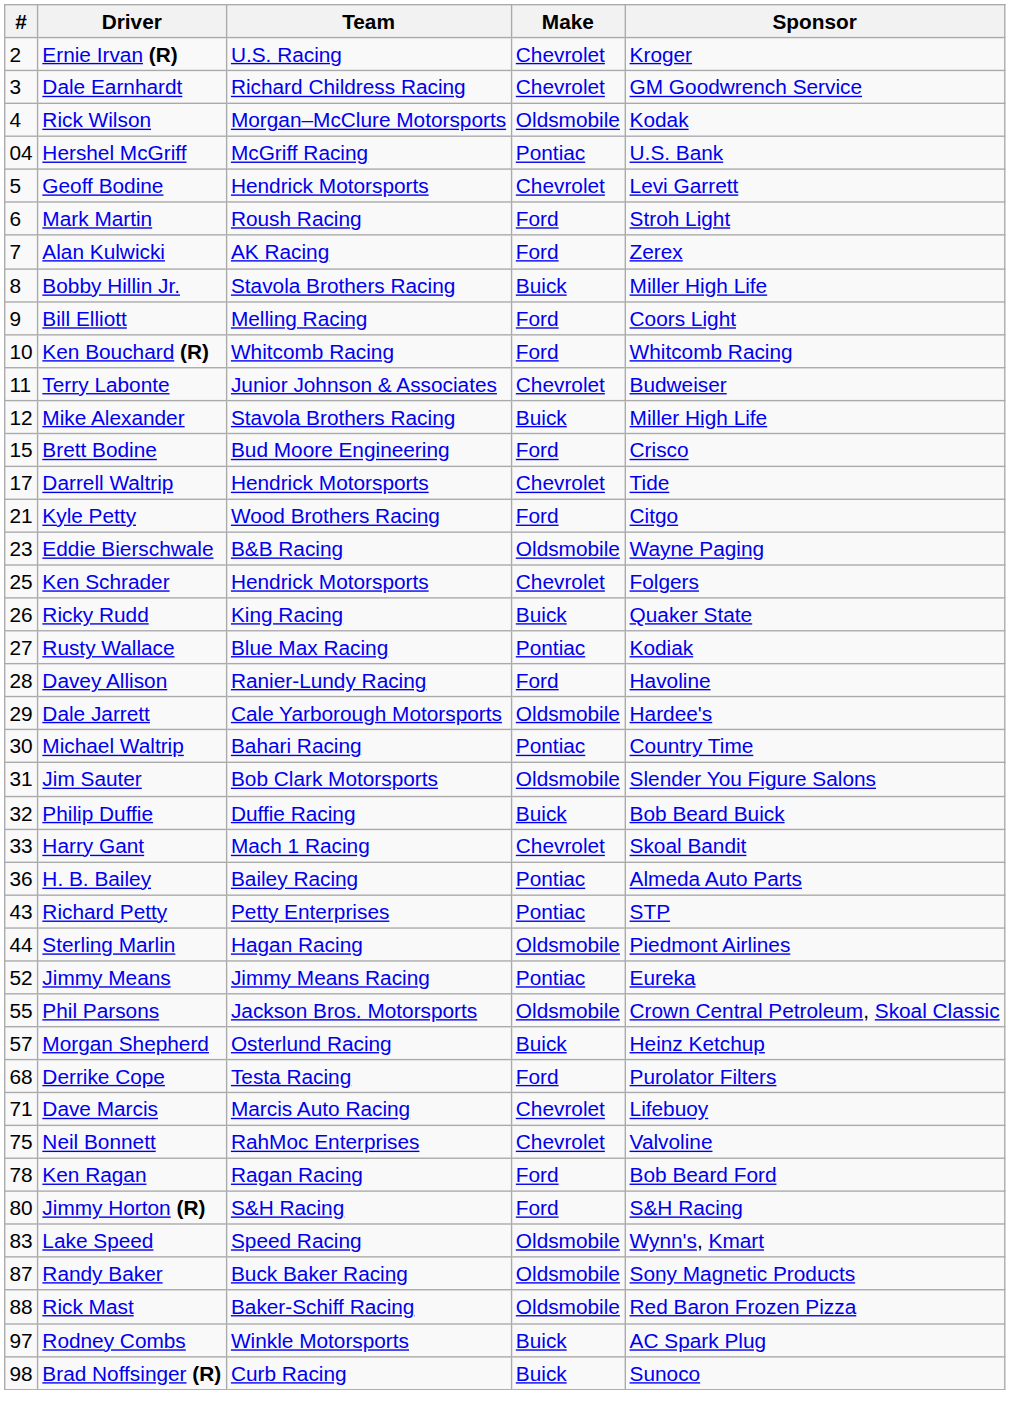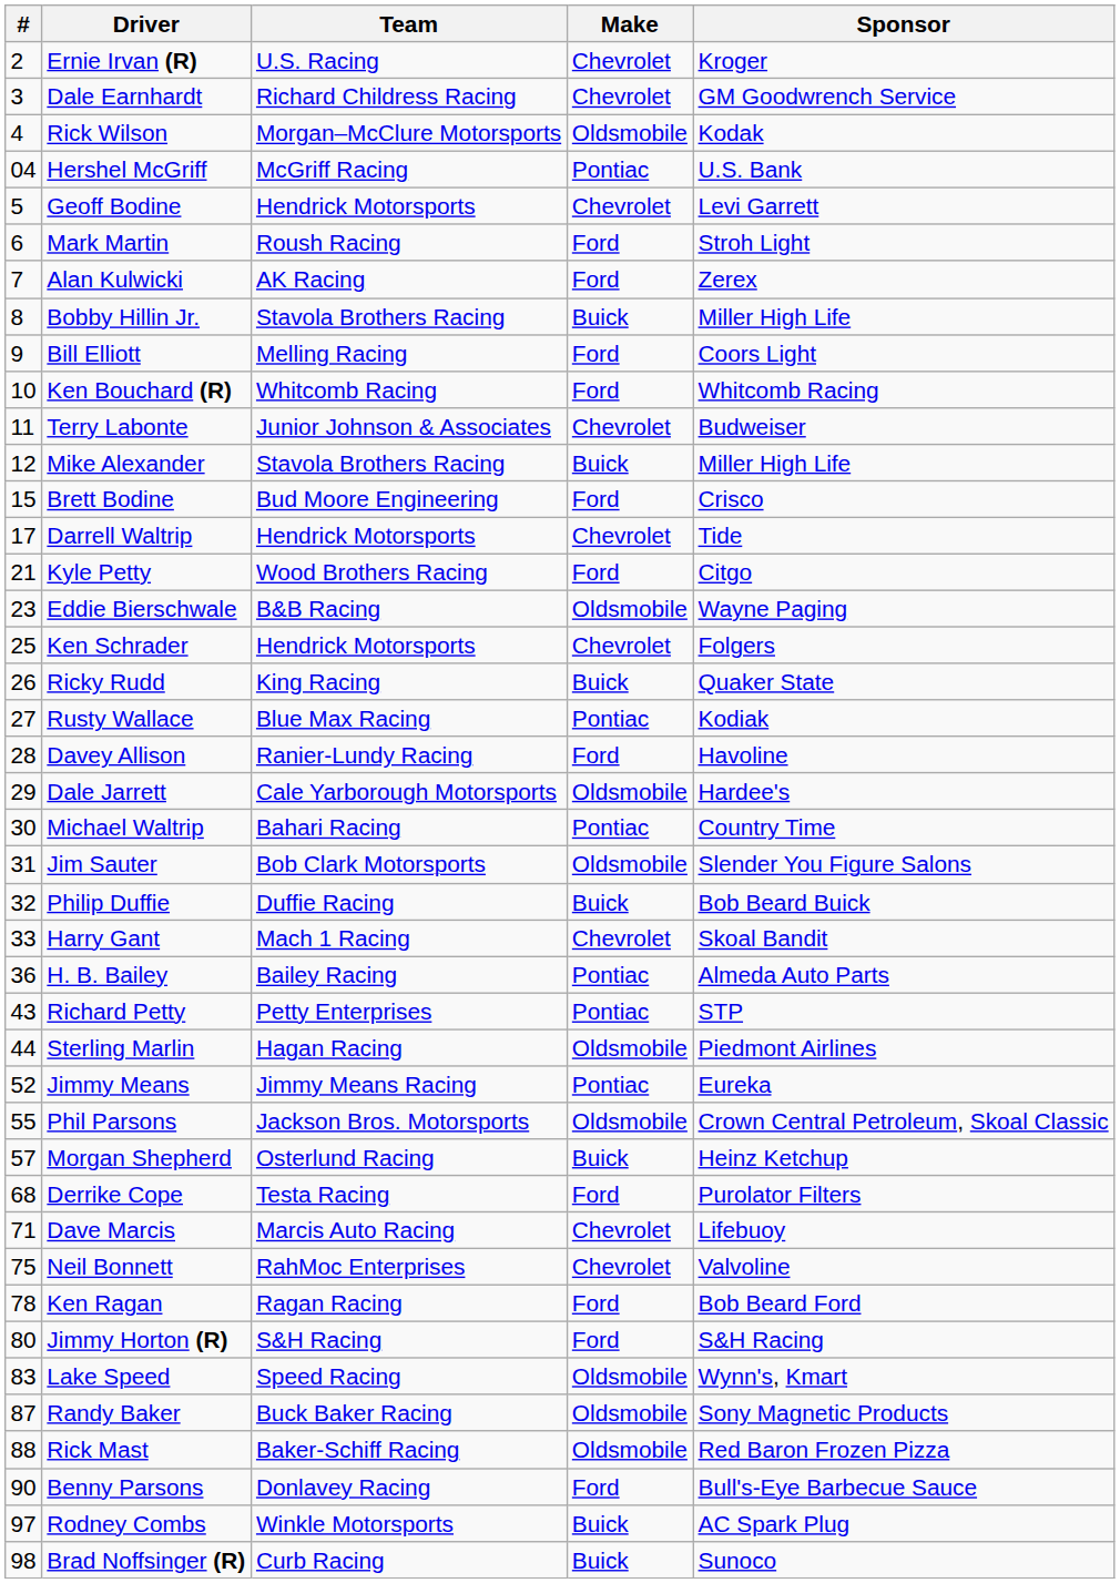 <table class="wikitable" style="font-size:95%">
 <tr>
 <th>#</th>
 <th>Driver</th>
 <th>Team</th>
 <th>Make</th>
 <th>Sponsor</th>
 </tr>
 <tr>
 <td>2</td>
 <td><a href='#'>Ernie Irvan</a> <strong>(R)</strong></td>
 <td><a href='#'>U.S. Racing</a></td>
 <td><a href='#'>Chevrolet</a></td>
 <td><a href='#'>Kroger</a></td>
 </tr>
 <tr>
 <td>3</td>
 <td><a href='#'>Dale Earnhardt</a></td>
 <td><a href='#'>Richard Childress Racing</a></td>
 <td><a href='#'>Chevrolet</a></td>
 <td><a href='#'>GM Goodwrench Service</a></td>
 </tr>
 <tr>
 <td>4</td>
 <td><a href='#'>Rick Wilson</a></td>
 <td><a href='#'>Morgan–McClure Motorsports</a></td>
 <td><a href='#'>Oldsmobile</a></td>
 <td><a href='#'>Kodak</a></td>
 </tr>
 <tr>
 <td>04</td>
 <td><a href='#'>Hershel McGriff</a></td>
 <td><a href='#'>McGriff Racing</a></td>
 <td><a href='#'>Pontiac</a></td>
 <td><a href='#'>U.S. Bank</a></td>
 </tr>
 <tr>
 <td>5</td>
 <td><a href='#'>Geoff Bodine</a></td>
 <td><a href='#'>Hendrick Motorsports</a></td>
 <td><a href='#'>Chevrolet</a></td>
 <td><a href='#'>Levi Garrett</a></td>
 </tr>
 <tr>
 <td>6</td>
 <td><a href='#'>Mark Martin</a></td>
 <td><a href='#'>Roush Racing</a></td>
 <td><a href='#'>Ford</a></td>
 <td><a href='#'>Stroh Light</a></td>
 </tr>
 <tr>
 <td>7</td>
 <td><a href='#'>Alan Kulwicki</a></td>
 <td><a href='#'>AK Racing</a></td>
 <td><a href='#'>Ford</a></td>
 <td><a href='#'>Zerex</a></td>
 </tr>
 <tr>
 <td>8</td>
 <td><a href='#'>Bobby Hillin Jr.</a></td>
 <td><a href='#'>Stavola Brothers Racing</a></td>
 <td><a href='#'>Buick</a></td>
 <td><a href='#'>Miller High Life</a></td>
 </tr>
 <tr>
 <td>9</td>
 <td><a href='#'>Bill Elliott</a></td>
 <td><a href='#'>Melling Racing</a></td>
 <td><a href='#'>Ford</a></td>
 <td><a href='#'>Coors Light</a></td>
 </tr>
 <tr>
 <td>10</td>
 <td><a href='#'>Ken Bouchard</a> <strong>(R)</strong></td>
 <td><a href='#'>Whitcomb Racing</a></td>
 <td><a href='#'>Ford</a></td>
 <td><a href='#'>Whitcomb Racing</a></td>
 </tr>
 <tr>
 <td>11</td>
 <td><a href='#'>Terry Labonte</a></td>
 <td><a href='#'>Junior Johnson & Associates</a></td>
 <td><a href='#'>Chevrolet</a></td>
 <td><a href='#'>Budweiser</a></td>
 </tr>
 <tr>
 <td>12</td>
 <td><a href='#'>Mike Alexander</a></td>
 <td><a href='#'>Stavola Brothers Racing</a></td>
 <td><a href='#'>Buick</a></td>
 <td><a href='#'>Miller High Life</a></td>
 </tr>
 <tr>
 <td>15</td>
 <td><a href='#'>Brett Bodine</a></td>
 <td><a href='#'>Bud Moore Engineering</a></td>
 <td><a href='#'>Ford</a></td>
 <td><a href='#'>Crisco</a></td>
 </tr>
 <tr>
 <td>17</td>
 <td><a href='#'>Darrell Waltrip</a></td>
 <td><a href='#'>Hendrick Motorsports</a></td>
 <td><a href='#'>Chevrolet</a></td>
 <td><a href='#'>Tide</a></td>
 </tr>
 <tr>
 <td>21</td>
 <td><a href='#'>Kyle Petty</a></td>
 <td><a href='#'>Wood Brothers Racing</a></td>
 <td><a href='#'>Ford</a></td>
 <td><a href='#'>Citgo</a></td>
 </tr>
 <tr>
 <td>23</td>
 <td><a href='#'>Eddie Bierschwale</a></td>
 <td><a href='#'>B&B Racing</a></td>
 <td><a href='#'>Oldsmobile</a></td>
 <td><a href='#'>Wayne Paging</a></td>
 </tr>
 <tr>
 <td>25</td>
 <td><a href='#'>Ken Schrader</a></td>
 <td><a href='#'>Hendrick Motorsports</a></td>
 <td><a href='#'>Chevrolet</a></td>
 <td><a href='#'>Folgers</a></td>
 </tr>
 <tr>
 <td>26</td>
 <td><a href='#'>Ricky Rudd</a></td>
 <td><a href='#'>King Racing</a></td>
 <td><a href='#'>Buick</a></td>
 <td><a href='#'>Quaker State</a></td>
 </tr>
 <tr>
 <td>27</td>
 <td><a href='#'>Rusty Wallace</a></td>
 <td><a href='#'>Blue Max Racing</a></td>
 <td><a href='#'>Pontiac</a></td>
 <td><a href='#'>Kodiak</a></td>
 </tr>
 <tr>
 <td>28</td>
 <td><a href='#'>Davey Allison</a></td>
 <td><a href='#'>Ranier-Lundy Racing</a></td>
 <td><a href='#'>Ford</a></td>
 <td><a href='#'>Havoline</a></td>
 </tr>
 <tr>
 <td>29</td>
 <td><a href='#'>Dale Jarrett</a></td>
 <td><a href='#'>Cale Yarborough Motorsports</a></td>
 <td><a href='#'>Oldsmobile</a></td>
 <td><a href='#'>Hardee's</a></td>
 </tr>
 <tr>
 <td>30</td>
 <td><a href='#'>Michael Waltrip</a></td>
 <td><a href='#'>Bahari Racing</a></td>
 <td><a href='#'>Pontiac</a></td>
 <td><a href='#'>Country Time</a></td>
 </tr>
 <tr>
 <td>31</td>
 <td><a href='#'>Jim Sauter</a></td>
 <td><a href='#'>Bob Clark Motorsports</a></td>
 <td><a href='#'>Oldsmobile</a></td>
 <td><a href='#'>Slender You Figure Salons</a></td>
 </tr>
 <tr>
 <td>32</td>
 <td><a href='#'>Philip Duffie</a></td>
 <td><a href='#'>Duffie Racing</a></td>
 <td><a href='#'>Buick</a></td>
 <td><a href='#'>Bob Beard Buick</a></td>
 </tr>
 <tr>
 <td>33</td>
 <td><a href='#'>Harry Gant</a></td>
 <td><a href='#'>Mach 1 Racing</a></td>
 <td><a href='#'>Chevrolet</a></td>
 <td><a href='#'>Skoal Bandit</a></td>
 </tr>
 <tr>
 <td>36</td>
 <td><a href='#'>H. B. Bailey</a></td>
 <td><a href='#'>Bailey Racing</a></td>
 <td><a href='#'>Pontiac</a></td>
 <td><a href='#'>Almeda Auto Parts</a></td>
 </tr>
 <tr>
 <td>43</td>
 <td><a href='#'>Richard Petty</a></td>
 <td><a href='#'>Petty Enterprises</a></td>
 <td><a href='#'>Pontiac</a></td>
 <td><a href='#'>STP</a></td>
 </tr>
 <tr>
 <td>44</td>
 <td><a href='#'>Sterling Marlin</a></td>
 <td><a href='#'>Hagan Racing</a></td>
 <td><a href='#'>Oldsmobile</a></td>
 <td><a href='#'>Piedmont Airlines</a></td>
 </tr>
 <tr>
 <td>52</td>
 <td><a href='#'>Jimmy Means</a></td>
 <td><a href='#'>Jimmy Means Racing</a></td>
 <td><a href='#'>Pontiac</a></td>
 <td><a href='#'>Eureka</a></td>
 </tr>
 <tr>
 <td>55</td>
 <td><a href='#'>Phil Parsons</a></td>
 <td><a href='#'>Jackson Bros. Motorsports</a></td>
 <td><a href='#'>Oldsmobile</a></td>
 <td><a href='#'>Crown Central Petroleum</a>, <a href='#'>Skoal Classic</a></td>
 </tr>
 <tr>
 <td>57</td>
 <td><a href='#'>Morgan Shepherd</a></td>
 <td><a href='#'>Osterlund Racing</a></td>
 <td><a href='#'>Buick</a></td>
 <td><a href='#'>Heinz Ketchup</a></td>
 </tr>
 <tr>
 <td>68</td>
 <td><a href='#'>Derrike Cope</a></td>
 <td><a href='#'>Testa Racing</a></td>
 <td><a href='#'>Ford</a></td>
 <td><a href='#'>Purolator Filters</a></td>
 </tr>
 <tr>
 <td>71</td>
 <td><a href='#'>Dave Marcis</a></td>
 <td><a href='#'>Marcis Auto Racing</a></td>
 <td><a href='#'>Chevrolet</a></td>
 <td><a href='#'>Lifebuoy</a></td>
 </tr>
 <tr>
 <td>75</td>
 <td><a href='#'>Neil Bonnett</a></td>
 <td><a href='#'>RahMoc Enterprises</a></td>
 <td><a href='#'>Chevrolet</a></td>
 <td><a href='#'>Valvoline</a></td>
 </tr>
 <tr>
 <td>78</td>
 <td><a href='#'>Ken Ragan</a></td>
 <td><a href='#'>Ragan Racing</a></td>
 <td><a href='#'>Ford</a></td>
 <td><a href='#'>Bob Beard Ford</a></td>
 </tr>
 <tr>
 <td>80</td>
 <td><a href='#'>Jimmy Horton</a> <strong>(R)</strong></td>
 <td><a href='#'>S&H Racing</a></td>
 <td><a href='#'>Ford</a></td>
 <td><a href='#'>S&H Racing</a></td>
 </tr>
 <tr>
 <td>83</td>
 <td><a href='#'>Lake Speed</a></td>
 <td><a href='#'>Speed Racing</a></td>
 <td><a href='#'>Oldsmobile</a></td>
 <td><a href='#'>Wynn's</a>, <a href='#'>Kmart</a></td>
 </tr>
 <tr>
 <td>87</td>
 <td><a href='#'>Randy Baker</a></td>
 <td><a href='#'>Buck Baker Racing</a></td>
 <td><a href='#'>Oldsmobile</a></td>
 <td><a href='#'>Sony Magnetic Products</a></td>
 </tr>
 <tr>
 <td>88</td>
 <td><a href='#'>Rick Mast</a></td>
 <td><a href='#'>Baker-Schiff Racing</a></td>
 <td><a href='#'>Oldsmobile</a></td>
 <td><a href='#'>Red Baron Frozen Pizza</a></td>
 </tr>
 <tr>
+<td>90</td>
+<td><a href='#'>Benny Parsons</a></td>
+<td><a href='#'>Donlavey Racing</a></td>
+<td><a href='#'>Ford</a></td>
+<td><a href='#'>Bull's-Eye Barbecue Sauce</a></td>
+</tr>
+<tr>
 <td>97</td>
 <td><a href='#'>Rodney Combs</a></td>
 <td><a href='#'>Winkle Motorsports</a></td>
 <td><a href='#'>Buick</a></td>
 <td><a href='#'>AC Spark Plug</a></td>
 </tr>
 <tr>
 <td>98</td>
 <td><a href='#'>Brad Noffsinger</a> <strong>(R)</strong></td>
 <td><a href='#'>Curb Racing</a></td>
 <td><a href='#'>Buick</a></td>
 <td><a href='#'>Sunoco</a></td>
 </tr>
 </table>
